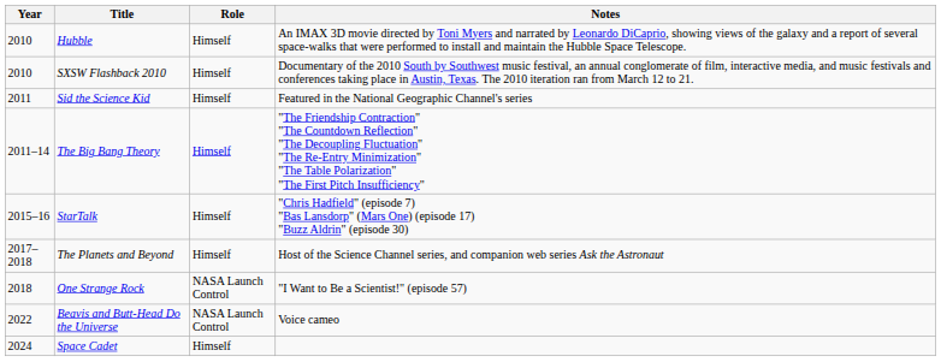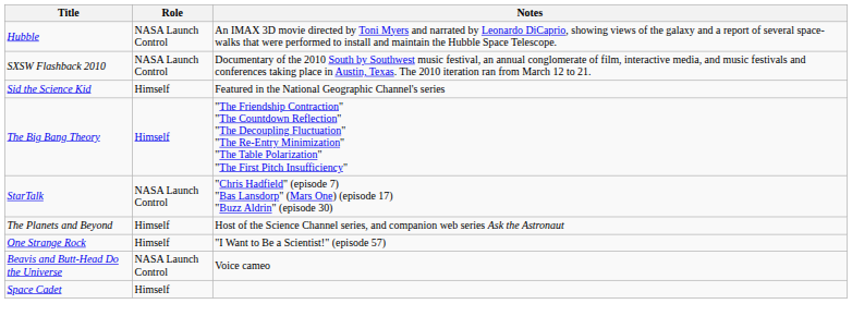 <table class="wikitable sortable plainrowheaders">
 <tr>
-<th scope="col">Year</th>
 <th scope="col">Title</th>
 <th scope="col">Role</th>
 <th scope="col">Notes</th>
 </tr>
 <tr>
-<td scope="row">2010</td>
 <td><em><a href='#'>Hubble</a></em></td>
-<td>Himself</td>
+<td>NASA Launch Control</td>
 <td>An IMAX 3D movie directed by <a href='#'>Toni Myers</a> and narrated by <a href='#'>Leonardo DiCaprio</a>, showing views of the galaxy and a report of several space-walks that were performed to install and maintain the Hubble Space Telescope.</td>
 </tr>
 <tr>
-<td scope="row">2010</td>
 <td><em>SXSW Flashback 2010</em></td>
-<td>Himself</td>
+<td>NASA Launch Control</td>
 <td>Documentary of the 2010 <a href='#'>South by Southwest</a> music festival, an annual conglomerate of film, interactive media, and music festivals and conferences taking place in <a href='#'>Austin, Texas</a>. The 2010 iteration ran from March 12 to 21.</td>
 </tr>
 <tr>
-<td scope="row">2011</td>
 <td><em><a href='#'>Sid the Science Kid</a></em></td>
 <td>Himself</td>
 <td>Featured in the National Geographic Channel's series</td>
 </tr>
 <tr>
-<td scope="row">2011–14</td>
 <td><em><a href='#'>The Big Bang Theory</a></em></td>
 <td><a href='#'>Himself</a></td>
 <td>"<a href='#'>The Friendship Contraction</a>"<br>"<a href='#'>The Countdown Reflection</a>"<br>"<a href='#'>The Decoupling Fluctuation</a>"<br>"<a href='#'>The Re-Entry Minimization</a>"<br>"<a href='#'>The Table Polarization</a>"<br>"<a href='#'>The First Pitch Insufficiency</a>"</td>
 </tr>
 <tr>
-<td scope="row">2015–16</td>
 <td><em><a href='#'>StarTalk</a></em></td>
-<td>Himself</td>
+<td>NASA Launch Control</td>
 <td>"<a href='#'>Chris Hadfield</a>" (episode 7)<br>"<a href='#'>Bas Lansdorp</a>" (<a href='#'>Mars One</a>) (episode 17)<br>"<a href='#'>Buzz Aldrin</a>" (episode 30)</td>
 </tr>
 <tr>
-<td scope="row">2017–2018</td>
 <td><em>The Planets and Beyond</em></td>
 <td>Himself</td>
 <td>Host of the Science Channel series, and companion web series <em>Ask the Astronaut</em></td>
 </tr>
 <tr>
-<td>2018</td>
 <td><em><a href='#'>One Strange Rock</a></em></td>
-<td>NASA Launch Control</td>
+<td>Himself</td>
 <td>"I Want to Be a Scientist!" (episode 57)</td>
 </tr>
 <tr>
-<td>2022</td>
 <td><em><a href='#'>Beavis and Butt-Head Do the Universe</a></em></td>
 <td>NASA Launch Control</td>
 <td>Voice cameo</td>
 </tr>
 <tr>
-<td>2024</td>
 <td><em><a href='#'>Space Cadet</a></em></td>
 <td>Himself</td>
 <td></td>
 </tr>
 </table>
